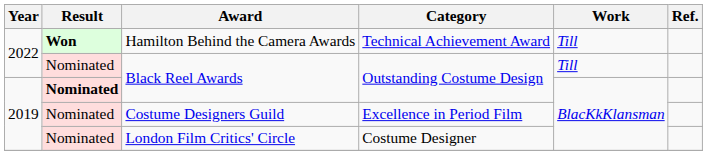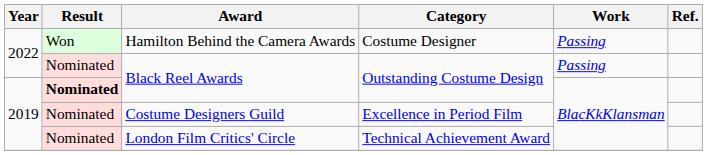 <table class="wikitable">
 <tr>
 <th>Year</th>
 <th>Result</th>
 <th>Award</th>
 <th>Category</th>
 <th>Work</th>
 <th>Ref.</th>
 </tr>
 <tr>
 <td rowspan="2">2022</td>
-<td style="background: #ddffdd"><strong>Won</strong></td>
+<td style="background: #ddffdd">Won</td>
 <td>Hamilton Behind the Camera Awards</td>
-<td><a href='#'>Technical Achievement Award</a></td>
-<td><em><a href='#'>Till</a></em></td>
+<td>Costume Designer</td>
+<td><em><a href='#'>Passing</a></em></td>
 <td></td>
 </tr>
 <tr>
 <td style="background: #ffdddd">Nominated</td>
 <td rowspan="2"><a href='#'>Black Reel Awards</a></td>
 <td rowspan="2"><a href='#'>Outstanding Costume Design</a></td>
-<td><em><a href='#'>Till</a></em></td>
+<td><em><a href='#'>Passing</a></em></td>
 <td></td>
 </tr>
 <tr>
 <td rowspan="3">2019</td>
 <td style="background: #ffdddd"><strong>Nominated</strong></td>
 <td rowspan="3"><em><a href='#'>BlacKkKlansman</a></em></td>
 <td></td>
 </tr>
 <tr>
 <td style="background: #ffdddd">Nominated</td>
 <td><a href='#'>Costume Designers Guild</a></td>
 <td><a href='#'>Excellence in Period Film</a></td>
 <td></td>
 </tr>
 <tr>
 <td style="background: #ffdddd">Nominated</td>
 <td><a href='#'>London Film Critics' Circle</a></td>
-<td>Costume Designer</td>
+<td><a href='#'>Technical Achievement Award</a></td>
 <td></td>
 </tr>
 <tr>
 </tr>
 </table>
